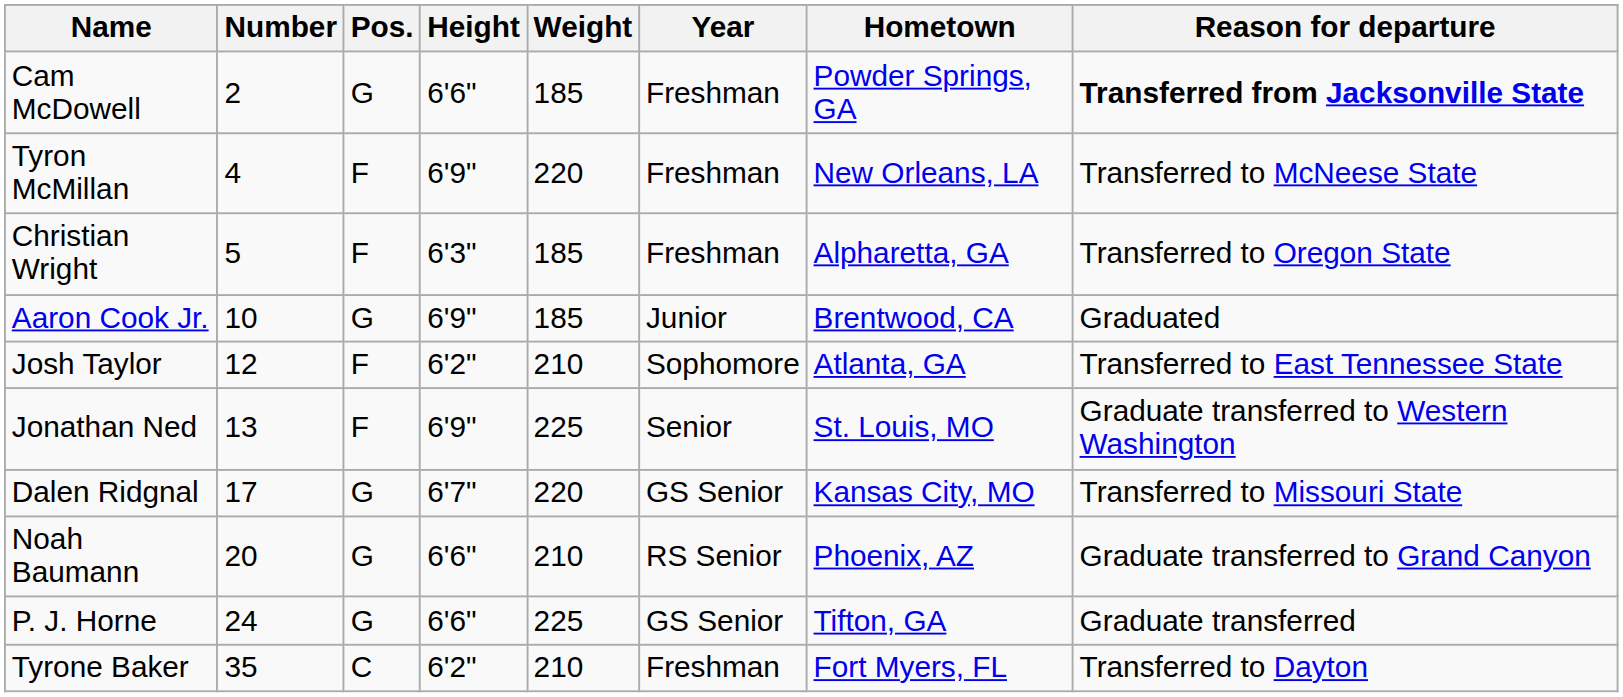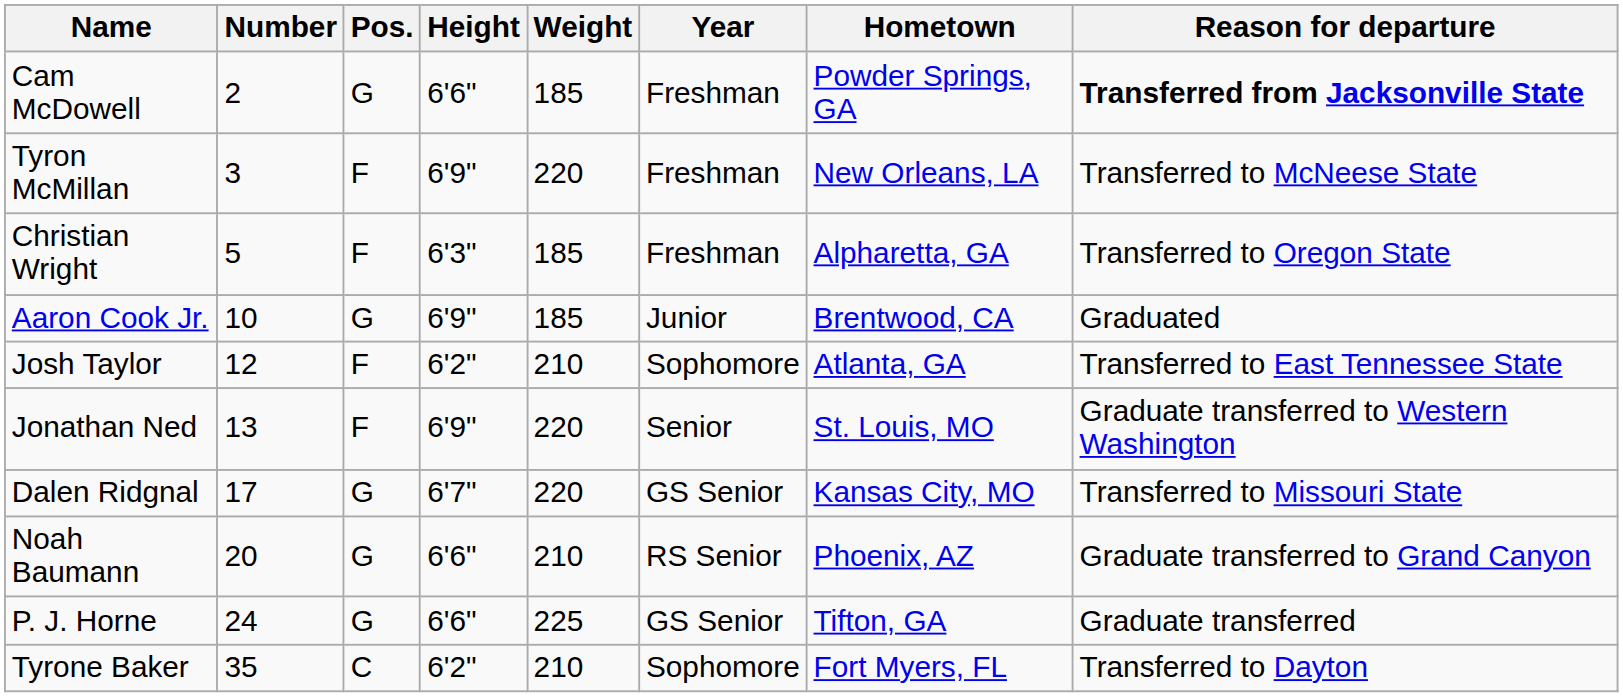 <table class="wikitable sortable" border="1">
 <tr>
 <th>Name</th>
 <th>Number</th>
 <th>Pos.</th>
 <th>Height</th>
 <th>Weight</th>
 <th>Year</th>
 <th>Hometown</th>
 <th class="unsortable">Reason for departure</th>
 </tr>
 <tr>
 <td>Cam McDowell</td>
 <td>2</td>
 <td>G</td>
 <td>6'6"</td>
 <td>185</td>
 <td>Freshman</td>
 <td><a href='#'>Powder Springs, GA</a></td>
 <td><strong>Transferred from <a href='#'>Jacksonville State</a></strong></td>
 </tr>
 <tr>
 <td>Tyron McMillan</td>
-<td>4</td>
+<td>3</td>
 <td>F</td>
 <td>6'9"</td>
 <td>220</td>
 <td>Freshman</td>
 <td><a href='#'>New Orleans, LA</a></td>
 <td>Transferred to <a href='#'>McNeese State</a></td>
 </tr>
 <tr>
 <td>Christian Wright</td>
 <td>5</td>
 <td>F</td>
 <td>6'3"</td>
 <td>185</td>
 <td>Freshman</td>
 <td><a href='#'>Alpharetta, GA</a></td>
 <td>Transferred to <a href='#'>Oregon State</a></td>
 </tr>
 <tr>
 <td><a href='#'>Aaron Cook Jr.</a></td>
 <td>10</td>
 <td>G</td>
 <td>6'9"</td>
 <td>185</td>
 <td>Junior</td>
 <td><a href='#'>Brentwood, CA</a></td>
 <td>Graduated</td>
 </tr>
 <tr>
 <td>Josh Taylor</td>
 <td>12</td>
 <td>F</td>
 <td>6'2"</td>
 <td>210</td>
 <td>Sophomore</td>
 <td><a href='#'>Atlanta, GA</a></td>
 <td>Transferred to <a href='#'>East Tennessee State</a></td>
 </tr>
 <tr>
 <td>Jonathan Ned</td>
 <td>13</td>
 <td>F</td>
 <td>6'9"</td>
-<td>225</td>
+<td>220</td>
 <td>Senior</td>
 <td><a href='#'>St. Louis, MO</a></td>
 <td>Graduate transferred to <a href='#'>Western Washington</a></td>
 </tr>
 <tr>
 <td>Dalen Ridgnal</td>
 <td>17</td>
 <td>G</td>
 <td>6'7"</td>
 <td>220</td>
 <td>GS Senior</td>
 <td><a href='#'>Kansas City, MO</a></td>
 <td>Transferred to <a href='#'>Missouri State</a></td>
 </tr>
 <tr>
 <td>Noah Baumann</td>
 <td>20</td>
 <td>G</td>
 <td>6'6"</td>
 <td>210</td>
 <td>RS Senior</td>
 <td><a href='#'>Phoenix, AZ</a></td>
 <td>Graduate transferred to <a href='#'>Grand Canyon</a></td>
 </tr>
 <tr>
 <td>P. J. Horne</td>
 <td>24</td>
 <td>G</td>
 <td>6'6"</td>
 <td>225</td>
 <td>GS Senior</td>
 <td><a href='#'>Tifton, GA</a></td>
 <td>Graduate transferred</td>
 </tr>
 <tr>
 <td>Tyrone Baker</td>
 <td>35</td>
 <td>C</td>
 <td>6'2"</td>
 <td>210</td>
-<td>Freshman</td>
+<td>Sophomore</td>
 <td><a href='#'>Fort Myers, FL</a></td>
 <td>Transferred to <a href='#'>Dayton</a></td>
 </tr>
 </table>
